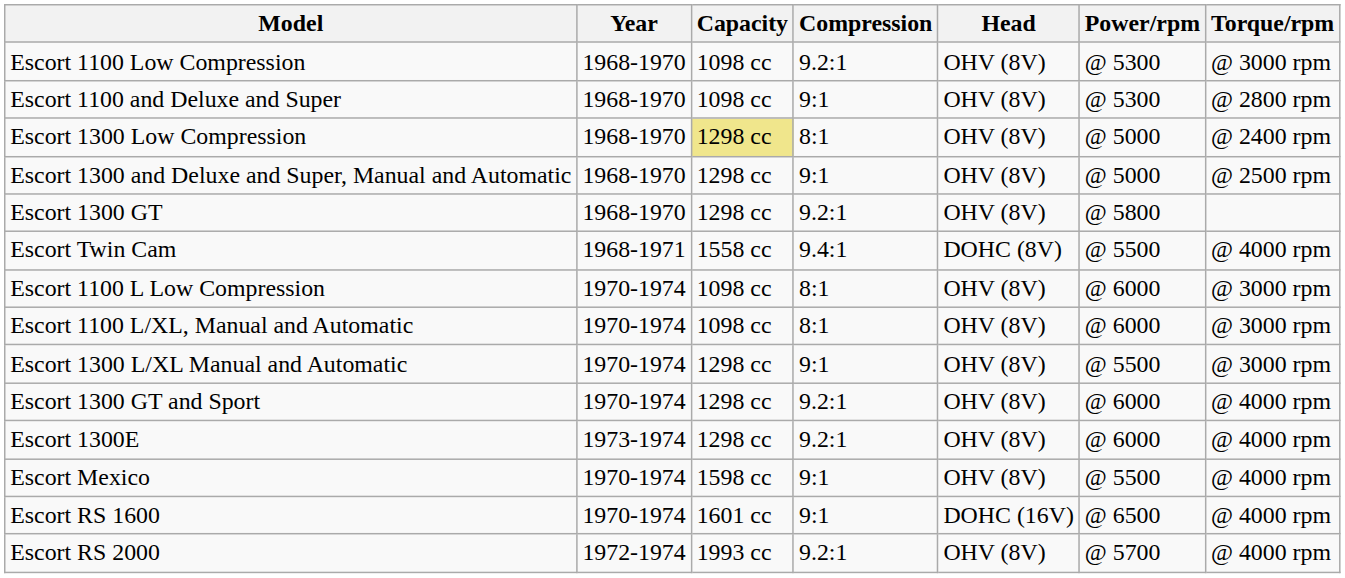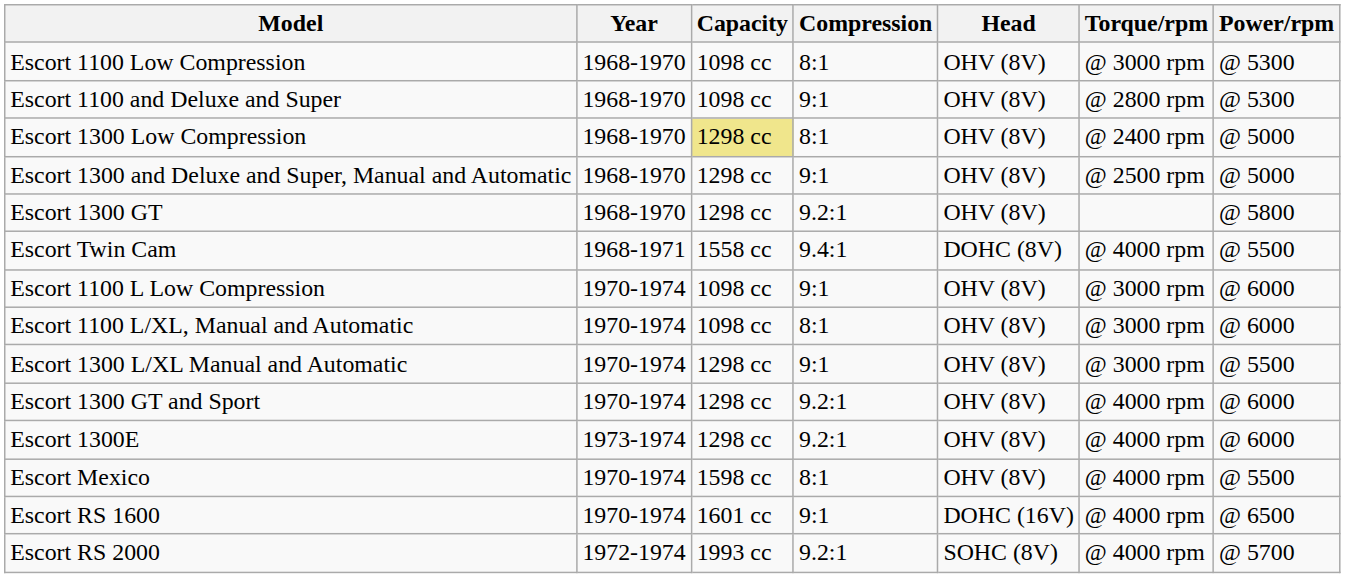 <table class="wikitable">
 <tr>
 <th>Model</th>
 <th>Year</th>
 <th>Capacity</th>
 <th>Compression</th>
 <th>Head</th>
+<th>Torque/rpm</th>
 <th>Power/rpm</th>
-<th>Torque/rpm</th>
 </tr>
 <tr>
 <td>Escort 1100 Low Compression</td>
 <td>1968-1970</td>
 <td>1098 cc</td>
-<td>9.2:1</td>
+<td>8:1</td>
 <td>OHV (8V)</td>
+<td> @ 3000 rpm</td>
 <td> @ 5300</td>
-<td> @ 3000 rpm</td>
 </tr>
 <tr>
 <td>Escort 1100 and Deluxe and Super</td>
 <td>1968-1970</td>
 <td>1098 cc</td>
 <td>9:1</td>
 <td>OHV (8V)</td>
+<td> @ 2800 rpm</td>
 <td> @ 5300</td>
-<td> @ 2800 rpm</td>
 </tr>
 <tr>
 <td>Escort 1300 Low Compression</td>
 <td>1968-1970</td>
 <td style="background: khaki;">1298 cc</td>
 <td>8:1</td>
 <td>OHV (8V)</td>
+<td> @ 2400 rpm</td>
 <td> @ 5000</td>
-<td> @ 2400 rpm</td>
 </tr>
 <tr>
 <td>Escort 1300 and Deluxe and Super, Manual and Automatic</td>
 <td>1968-1970</td>
 <td>1298 cc</td>
 <td>9:1</td>
 <td>OHV (8V)</td>
+<td> @ 2500 rpm</td>
 <td> @ 5000</td>
-<td> @ 2500 rpm</td>
 </tr>
 <tr>
 <td>Escort 1300 GT</td>
 <td>1968-1970</td>
 <td>1298 cc</td>
 <td>9.2:1</td>
 <td>OHV (8V)</td>
+<td></td>
 <td> @ 5800</td>
-<td></td>
 </tr>
 <tr>
 <td>Escort Twin Cam</td>
 <td>1968-1971</td>
 <td>1558 cc</td>
 <td>9.4:1</td>
 <td>DOHC (8V)</td>
+<td> @ 4000 rpm</td>
 <td> @ 5500</td>
-<td> @ 4000 rpm</td>
 </tr>
 <tr>
 <td>Escort 1100 L Low Compression</td>
 <td>1970-1974</td>
 <td>1098 cc</td>
-<td>8:1</td>
+<td>9:1</td>
 <td>OHV (8V)</td>
+<td> @ 3000 rpm</td>
 <td> @ 6000</td>
-<td> @ 3000 rpm</td>
 </tr>
 <tr>
 <td>Escort 1100 L/XL, Manual and Automatic</td>
 <td>1970-1974</td>
 <td>1098 cc</td>
 <td>8:1</td>
 <td>OHV (8V)</td>
+<td> @ 3000 rpm</td>
 <td> @ 6000</td>
-<td> @ 3000 rpm</td>
 </tr>
 <tr>
 <td>Escort 1300 L/XL Manual and Automatic</td>
 <td>1970-1974</td>
 <td>1298 cc</td>
 <td>9:1</td>
 <td>OHV (8V)</td>
+<td> @ 3000 rpm</td>
 <td> @ 5500</td>
-<td> @ 3000 rpm</td>
 </tr>
 <tr>
 <td>Escort 1300 GT and Sport</td>
 <td>1970-1974</td>
 <td>1298 cc</td>
 <td>9.2:1</td>
 <td>OHV (8V)</td>
+<td> @ 4000 rpm</td>
 <td> @ 6000</td>
-<td> @ 4000 rpm</td>
 </tr>
 <tr>
 <td>Escort 1300E</td>
 <td>1973-1974</td>
 <td>1298 cc</td>
 <td>9.2:1</td>
 <td>OHV (8V)</td>
+<td> @ 4000 rpm</td>
 <td> @ 6000</td>
-<td> @ 4000 rpm</td>
 </tr>
 <tr>
 <td>Escort Mexico</td>
 <td>1970-1974</td>
 <td>1598 cc</td>
-<td>9:1</td>
+<td>8:1</td>
 <td>OHV (8V)</td>
+<td> @ 4000 rpm</td>
 <td> @ 5500</td>
-<td> @ 4000 rpm</td>
 </tr>
 <tr>
 <td>Escort RS 1600</td>
 <td>1970-1974</td>
 <td>1601 cc</td>
 <td>9:1</td>
 <td>DOHC (16V)</td>
+<td> @ 4000 rpm</td>
 <td> @ 6500</td>
-<td> @ 4000 rpm</td>
 </tr>
 <tr>
 <td>Escort RS 2000</td>
 <td>1972-1974</td>
 <td>1993 cc</td>
 <td>9.2:1</td>
-<td>OHV (8V)</td>
+<td>SOHC (8V)</td>
+<td> @ 4000 rpm</td>
 <td> @ 5700</td>
-<td> @ 4000 rpm</td>
 </tr>
 </table>
